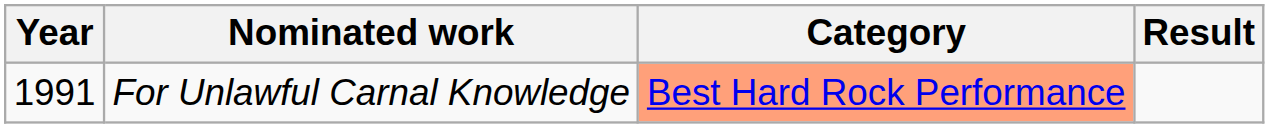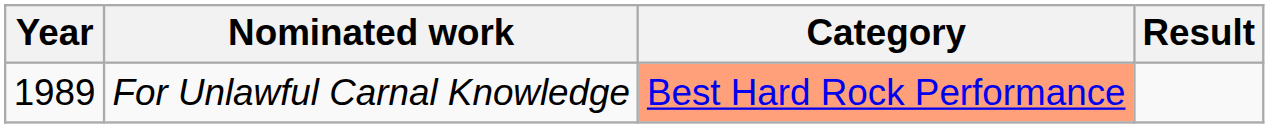 <table class="wikitable">
 <tr>
 <th>Year</th>
 <th>Nominated work</th>
 <th>Category</th>
 <th>Result</th>
 </tr>
 <tr>
-<td>1991</td>
+<td>1989</td>
 <td><em>For Unlawful Carnal Knowledge</em></td>
 <td style="background: lightsalmon;"><a href='#'>Best Hard Rock Performance</a></td>
 <td></td>
 </tr>
 </table>
